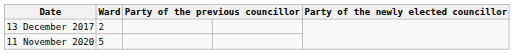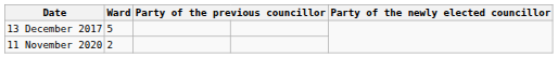 <table class="wikitable">
 <tr>
 <th>Date</th>
 <th>Ward</th>
 <th colspan=2>Party of the previous councillor</th>
 <th colspan=2>Party of the newly elected councillor</th>
 </tr>
 <tr>
 <td>13 December 2017</td>
-<td>2</td>
+<td>5</td>
 <td></td>
 <td></td>
 </tr>
 <tr>
 <td>11 November 2020</td>
-<td>5</td>
+<td>2</td>
 <td></td>
 <td></td>
 </tr>
 </table>
